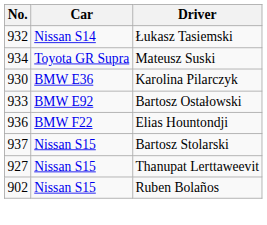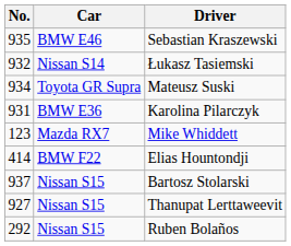 <table class="wikitable">
 <tr>
 <th>No.</th>
 <th>Car</th>
 <th>Driver</th>
+</tr>
+<tr>
+<td>935</td>
+<td><a href='#'>BMW E46</a></td>
+<td> Sebastian Kraszewski</td>
 </tr>
 <tr>
 <td>932</td>
 <td><a href='#'>Nissan S14</a></td>
 <td> Łukasz Tasiemski</td>
 </tr>
 <tr>
 <td>934</td>
 <td><a href='#'>Toyota GR Supra</a></td>
 <td> Mateusz Suski</td>
 </tr>
 <tr>
-<td>930</td>
+<td>931</td>
 <td><a href='#'>BMW E36</a></td>
 <td> Karolina Pilarczyk</td>
 </tr>
 <tr>
-<td>933</td>
-<td><a href='#'>BMW E92</a></td>
-<td> Bartosz Ostałowski</td>
+<td>123</td>
+<td><a href='#'>Mazda RX7</a></td>
+<td> <a href='#'>Mike Whiddett</a></td>
 </tr>
 <tr>
-<td>936</td>
+<td>414</td>
 <td><a href='#'>BMW F22</a></td>
 <td> Elias Hountondji</td>
 </tr>
 <tr>
 <td>937</td>
 <td><a href='#'>Nissan S15</a></td>
 <td> Bartosz Stolarski</td>
 </tr>
 <tr>
 <td>927</td>
 <td><a href='#'>Nissan S15</a></td>
 <td> Thanupat Lerttaweevit</td>
 </tr>
 <tr>
-<td>902</td>
+<td>292</td>
 <td><a href='#'>Nissan S15</a></td>
 <td> Ruben Bolaños</td>
 </tr>
 </table>
